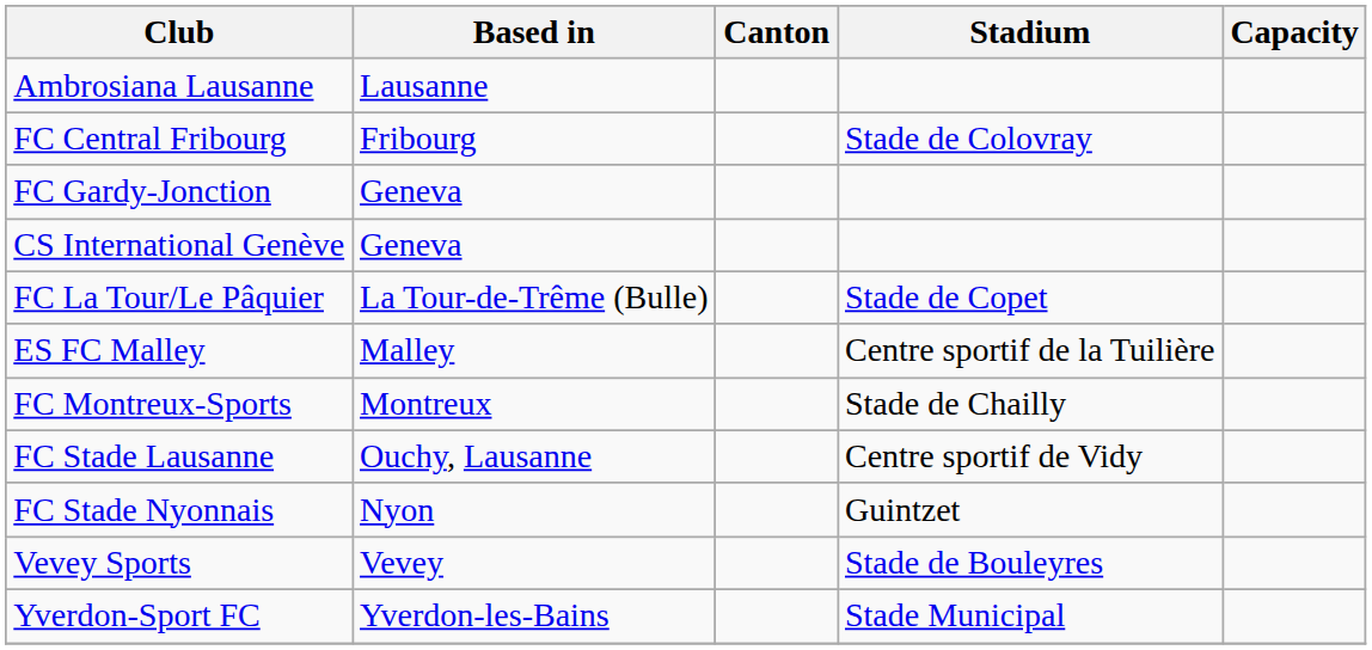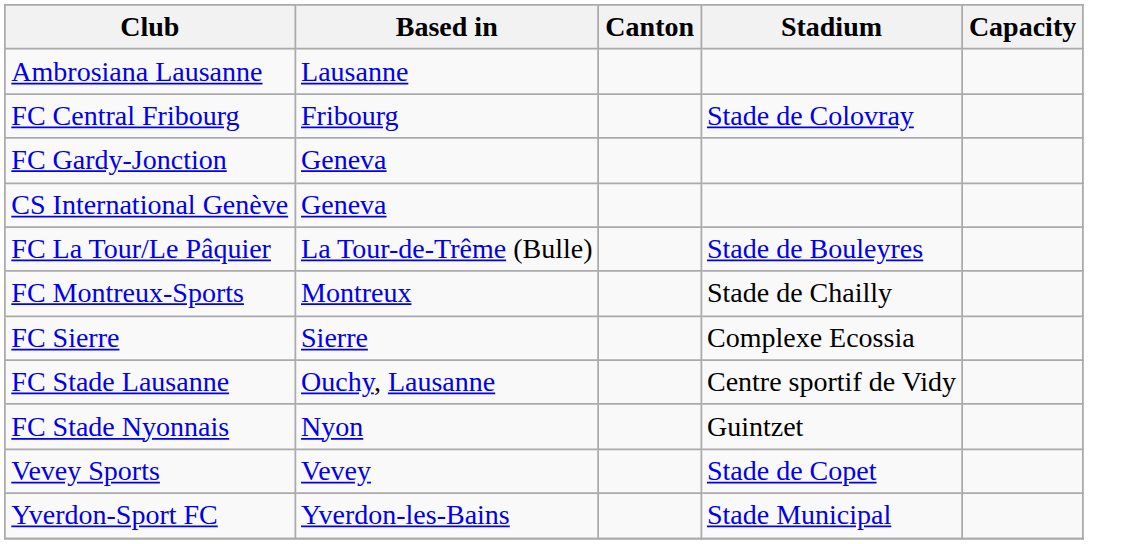 <table class="wikitable">
 <tr>
 <th>Club</th>
 <th>Based in</th>
 <th>Canton</th>
 <th>Stadium</th>
 <th>Capacity</th>
 </tr>
 <tr>
 <td><a href='#'>Ambrosiana Lausanne</a></td>
 <td><a href='#'>Lausanne</a></td>
 <td></td>
 <td></td>
 <td></td>
 </tr>
 <tr>
 <td><a href='#'>FC Central Fribourg</a></td>
 <td><a href='#'>Fribourg</a></td>
 <td></td>
 <td><a href='#'>Stade de Colovray</a></td>
 <td></td>
 </tr>
 <tr>
 <td><a href='#'>FC Gardy-Jonction</a></td>
 <td><a href='#'>Geneva</a></td>
 <td></td>
 <td></td>
 <td></td>
 </tr>
 <tr>
 <td><a href='#'>CS International Genève</a></td>
 <td><a href='#'>Geneva</a></td>
 <td></td>
 <td></td>
 <td></td>
 </tr>
 <tr>
 <td><a href='#'>FC La Tour/Le Pâquier</a></td>
 <td><a href='#'>La Tour-de-Trême</a> (Bulle)</td>
 <td></td>
-<td><a href='#'>Stade de Copet</a></td>
-<td></td>
-</tr>
-<tr>
-<td><a href='#'>ES FC Malley</a></td>
-<td><a href='#'>Malley</a></td>
-<td></td>
-<td>Centre sportif de la Tuilière</td>
+<td><a href='#'>Stade de Bouleyres</a></td>
 <td></td>
 </tr>
 <tr>
 <td><a href='#'>FC Montreux-Sports</a></td>
 <td><a href='#'>Montreux</a></td>
 <td></td>
 <td>Stade de Chailly</td>
+<td></td>
+</tr>
+<tr>
+<td><a href='#'>FC Sierre</a></td>
+<td><a href='#'>Sierre</a></td>
+<td></td>
+<td>Complexe Ecossia</td>
 <td></td>
 </tr>
 <tr>
 <td><a href='#'>FC Stade Lausanne</a></td>
 <td><a href='#'>Ouchy</a>, <a href='#'>Lausanne</a></td>
 <td></td>
 <td>Centre sportif de Vidy</td>
 <td></td>
 </tr>
 <tr>
 <td><a href='#'>FC Stade Nyonnais</a></td>
 <td><a href='#'>Nyon</a></td>
 <td></td>
 <td>Guintzet</td>
 <td></td>
 </tr>
 <tr>
 <td><a href='#'>Vevey Sports</a></td>
 <td><a href='#'>Vevey</a></td>
 <td></td>
-<td><a href='#'>Stade de Bouleyres</a></td>
+<td><a href='#'>Stade de Copet</a></td>
 <td></td>
 </tr>
 <tr>
 <td><a href='#'>Yverdon-Sport FC</a></td>
 <td><a href='#'>Yverdon-les-Bains</a></td>
 <td></td>
 <td><a href='#'>Stade Municipal</a></td>
 <td></td>
 </tr>
 <tr>
 </tr>
 </table>
